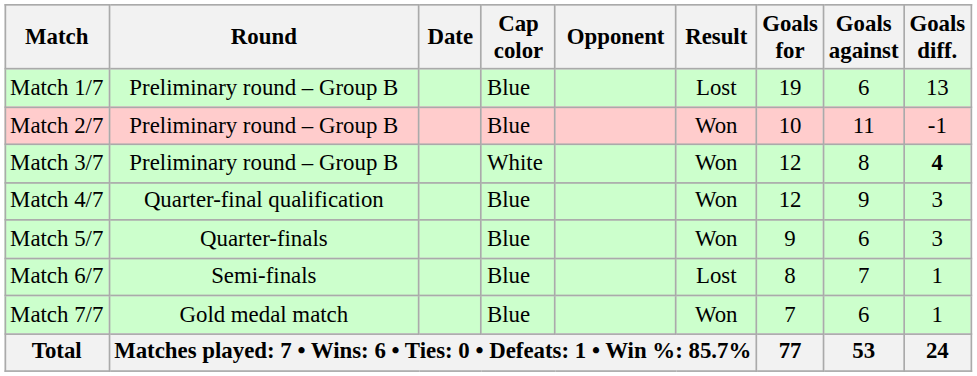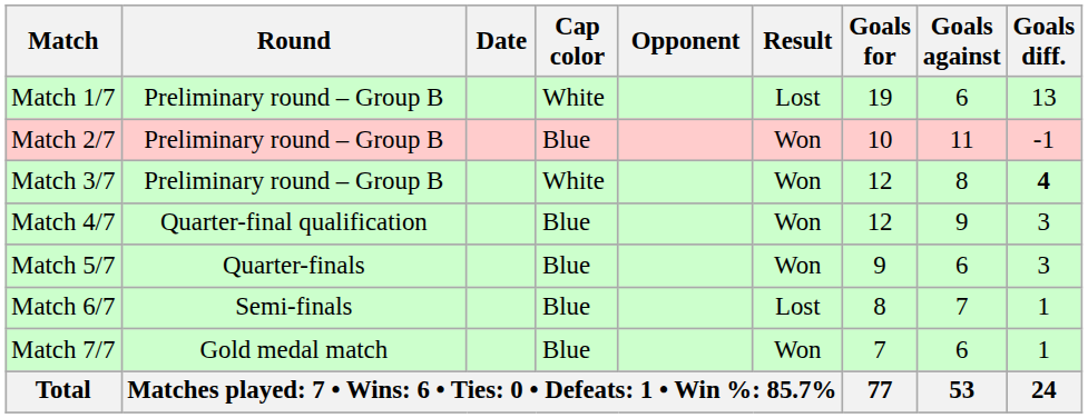 <table class="wikitable sortable" style="text-align: center; font-size: 85%; margin-left: 1em;">
 <tr>
 <th>Match</th>
 <th>Round</th>
 <th>Date</th>
 <th>Cap<br>color</th>
 <th>Opponent</th>
 <th>Result</th>
 <th>Goals<br>for</th>
 <th>Goals<br>against</th>
 <th>Goals<br>diff.</th>
 </tr>
 <tr style="background-color: #ccffcc;">
 <td>Match 1/7</td>
 <td>Preliminary round – Group B</td>
 <td style="text-align: right;"></td>
-<td style="text-align: left;"> Blue</td>
+<td style="text-align: left;"> White</td>
 <td style="text-align: left;"></td>
 <td>Lost</td>
 <td>19</td>
 <td>6</td>
 <td>13</td>
 </tr>
 <tr style="background-color: #ffcccc;">
 <td>Match 2/7</td>
 <td>Preliminary round – Group B</td>
 <td style="text-align: right;"></td>
 <td style="text-align: left;"> Blue</td>
 <td style="text-align: left;"></td>
 <td>Won</td>
 <td>10</td>
 <td>11</td>
 <td>-1</td>
 </tr>
 <tr style="background-color: #ccffcc;">
 <td>Match 3/7</td>
 <td>Preliminary round – Group B</td>
 <td style="text-align: right;"></td>
 <td style="text-align: left;"> White</td>
 <td style="text-align: left;"></td>
 <td>Won</td>
 <td>12</td>
 <td>8</td>
 <td><strong>4</strong></td>
 </tr>
 <tr style="background-color: #ccffcc;">
 <td>Match 4/7</td>
 <td>Quarter-final qualification</td>
 <td style="text-align: right;"></td>
 <td style="text-align: left;"> Blue</td>
 <td style="text-align: left;"></td>
 <td>Won</td>
 <td>12</td>
 <td>9</td>
 <td>3</td>
 </tr>
 <tr style="background-color: #ccffcc;">
 <td>Match 5/7</td>
 <td>Quarter-finals</td>
 <td style="text-align: right;"></td>
 <td style="text-align: left;"> Blue</td>
 <td style="text-align: left;"></td>
 <td>Won</td>
 <td>9</td>
 <td>6</td>
 <td>3</td>
 </tr>
 <tr style="background-color: #ccffcc;">
 <td>Match 6/7</td>
 <td>Semi-finals</td>
 <td style="text-align: right;"></td>
 <td style="text-align: left;"> Blue</td>
 <td style="text-align: left;"></td>
 <td>Lost</td>
 <td>8</td>
 <td>7</td>
 <td>1</td>
 </tr>
 <tr style="background-color: #ccffcc;">
 <td>Match 7/7</td>
 <td>Gold medal match</td>
 <td style="text-align: right;"></td>
 <td style="text-align: left;"> Blue</td>
 <td style="text-align: left;"></td>
 <td>Won</td>
 <td>7</td>
 <td>6</td>
 <td>1</td>
 </tr>
 <tr>
 <th>Total</th>
 <th colspan="5">Matches played: 7 • Wins: 6 • Ties: 0 • Defeats: 1 • Win %: 85.7%</th>
 <th>77</th>
 <th>53</th>
 <th>24</th>
 </tr>
 </table>
